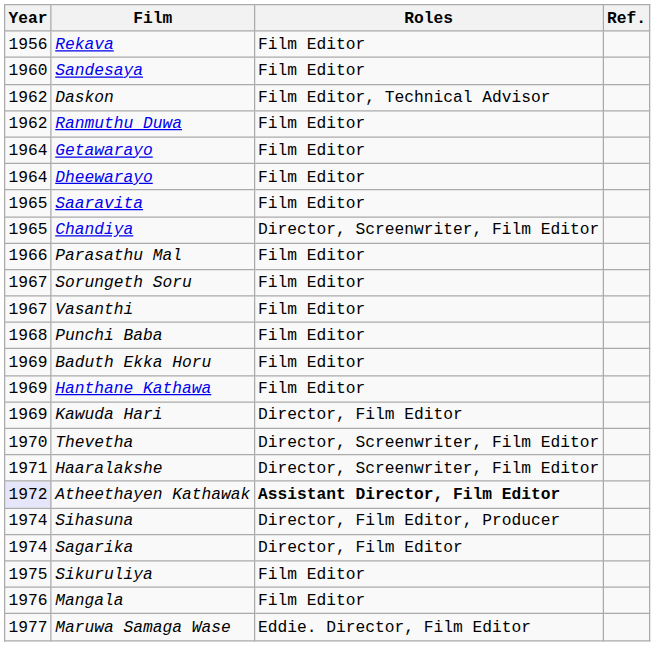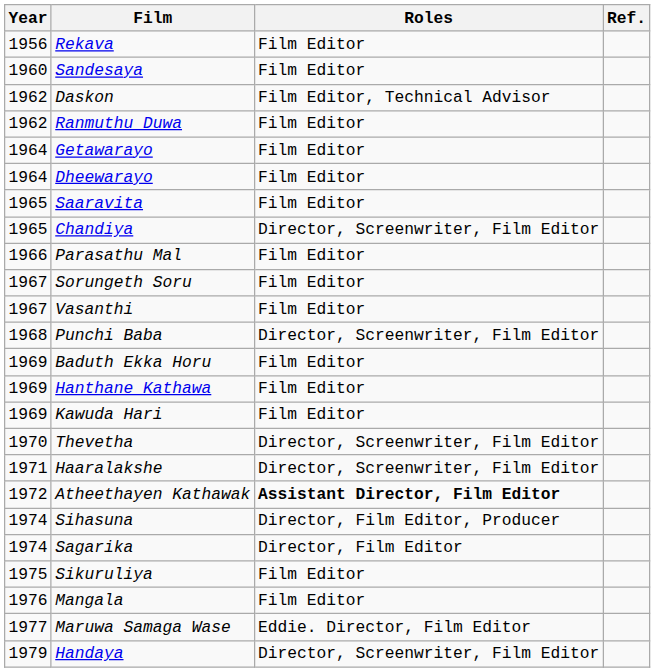 <table class="wikitable">
 <tr>
 <th>Year</th>
 <th>Film</th>
 <th>Roles</th>
 <th>Ref.</th>
 </tr>
 <tr>
 <td>1956</td>
 <td><em><a href='#'>Rekava</a></em></td>
 <td>Film Editor</td>
 <td></td>
 </tr>
 <tr>
 <td>1960</td>
 <td><em><a href='#'>Sandesaya</a></em></td>
 <td>Film Editor</td>
 <td></td>
 </tr>
 <tr>
 <td>1962</td>
 <td><em>Daskon</em></td>
 <td>Film Editor, Technical Advisor</td>
 <td></td>
 </tr>
 <tr>
 <td>1962</td>
 <td><em><a href='#'>Ranmuthu Duwa</a></em></td>
 <td>Film Editor</td>
 <td></td>
 </tr>
 <tr>
 <td>1964</td>
 <td><em><a href='#'>Getawarayo</a></em></td>
 <td>Film Editor</td>
 <td></td>
 </tr>
 <tr>
 <td>1964</td>
 <td><em><a href='#'>Dheewarayo</a></em></td>
 <td>Film Editor</td>
 <td></td>
 </tr>
 <tr>
 <td>1965</td>
 <td><em><a href='#'>Saaravita</a></em></td>
 <td>Film Editor</td>
 <td></td>
 </tr>
 <tr>
 <td>1965</td>
 <td><em><a href='#'>Chandiya</a></em></td>
 <td>Director, Screenwriter, Film Editor</td>
 <td></td>
 </tr>
 <tr>
 <td>1966</td>
 <td><em>Parasathu Mal</em></td>
 <td>Film Editor</td>
 <td></td>
 </tr>
 <tr>
 <td>1967</td>
 <td><em>Sorungeth Soru</em></td>
 <td>Film Editor</td>
 <td></td>
 </tr>
 <tr>
 <td>1967</td>
 <td><em>Vasanthi</em></td>
 <td>Film Editor</td>
 <td></td>
 </tr>
 <tr>
 <td>1968</td>
 <td><em>Punchi Baba</em></td>
-<td>Film Editor</td>
+<td>Director, Screenwriter, Film Editor</td>
 <td></td>
 </tr>
 <tr>
 <td>1969</td>
 <td><em>Baduth Ekka Horu</em></td>
 <td>Film Editor</td>
 <td></td>
 </tr>
 <tr>
 <td>1969</td>
 <td><em><a href='#'>Hanthane Kathawa</a></em></td>
 <td>Film Editor</td>
 <td></td>
 </tr>
 <tr>
 <td>1969</td>
 <td><em>Kawuda Hari</em></td>
-<td>Director, Film Editor</td>
+<td>Film Editor</td>
 <td></td>
 </tr>
 <tr>
 <td>1970</td>
 <td><em>Thevetha</em></td>
 <td>Director, Screenwriter, Film Editor</td>
 <td></td>
 </tr>
 <tr>
 <td>1971</td>
 <td><em>Haaralakshe</em></td>
 <td>Director, Screenwriter, Film Editor</td>
 <td></td>
 </tr>
 <tr>
-<td style="background: lavender;">1972</td>
+<td>1972</td>
 <td><em>Atheethayen Kathawak</em></td>
 <td><strong>Assistant Director, Film Editor</strong></td>
 <td></td>
 </tr>
 <tr>
 <td>1974</td>
 <td><em>Sihasuna</em></td>
 <td>Director, Film Editor, Producer</td>
 <td></td>
 </tr>
 <tr>
 <td>1974</td>
 <td><em>Sagarika</em></td>
 <td>Director, Film Editor</td>
 <td></td>
 </tr>
 <tr>
 <td>1975</td>
 <td><em>Sikuruliya</em></td>
 <td>Film Editor</td>
 <td></td>
 </tr>
 <tr>
 <td>1976</td>
 <td><em>Mangala</em></td>
 <td>Film Editor</td>
 <td></td>
 </tr>
 <tr>
 <td>1977</td>
 <td><em>Maruwa Samaga Wase</em></td>
 <td>Eddie. Director, Film Editor</td>
 <td></td>
 </tr>
+<tr>
+<td>1979</td>
+<td><em><a href='#'>Handaya</a></em></td>
+<td>Director, Screenwriter, Film Editor</td>
+<td></td>
+</tr>
 </table>
